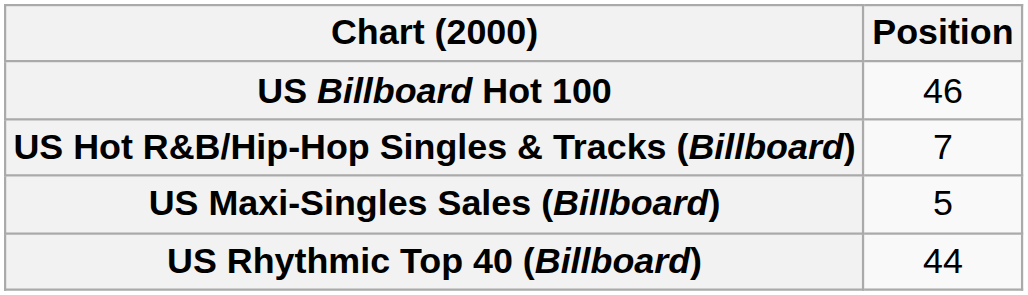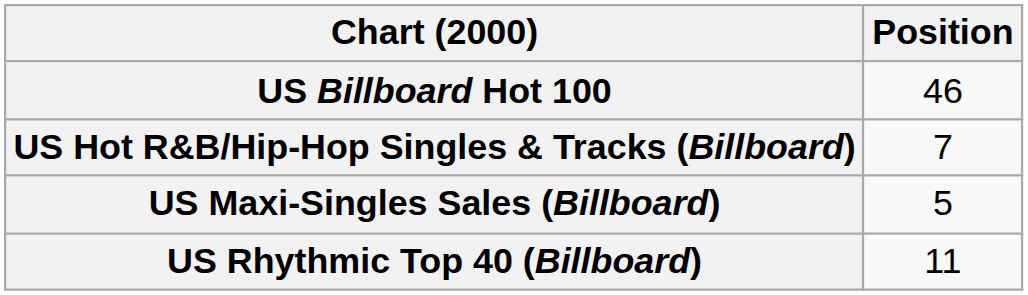 <table class="wikitable sortable plainrowheaders" style="text-align:center">
 <tr>
 <th>Chart (2000)</th>
 <th>Position</th>
 </tr>
 <tr>
 <th scope="row">US <em>Billboard</em> Hot 100</th>
 <td>46</td>
 </tr>
 <tr>
 <th scope="row">US Hot R&B/Hip-Hop Singles & Tracks (<em>Billboard</em>)</th>
 <td>7</td>
 </tr>
 <tr>
 <th scope="row">US Maxi-Singles Sales (<em>Billboard</em>)</th>
 <td>5</td>
 </tr>
 <tr>
 <th scope="row">US Rhythmic Top 40 (<em>Billboard</em>)</th>
-<td>44</td>
+<td>11</td>
 </tr>
 </table>
